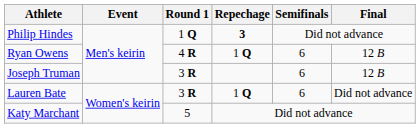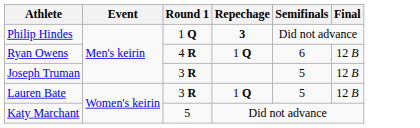 <table class="wikitable" style="font-size:90%;">
 <tr>
 <th>Athlete</th>
 <th>Event</th>
 <th>Round 1</th>
 <th>Repechage</th>
 <th>Semifinals</th>
 <th>Final</th>
 </tr>
 <tr align=center>
 <td align=left><a href='#'>Philip Hindes</a></td>
 <td align=left rowspan=3><a href='#'>Men's keirin</a></td>
 <td>1 <strong>Q</strong></td>
 <td><strong>3</strong></td>
 <td colspan=2>Did not advance</td>
 </tr>
 <tr align=center>
 <td align=left><a href='#'>Ryan Owens</a></td>
 <td>4 <strong>R</strong></td>
 <td>1 <strong>Q</strong></td>
 <td>6</td>
 <td>12 <em>B</em></td>
 </tr>
 <tr align=center>
 <td align=left><a href='#'>Joseph Truman</a></td>
 <td>3 <strong>R</strong></td>
 <td></td>
-<td>6</td>
+<td>5</td>
 <td>12 <em>B</em></td>
 </tr>
 <tr align=center>
 <td align=left><a href='#'>Lauren Bate</a></td>
 <td align=left rowspan=2><a href='#'>Women's keirin</a></td>
 <td>3  <strong>R</strong></td>
 <td>1 <strong>Q</strong></td>
-<td>6</td>
-<td>Did not advance</td>
+<td>5</td>
+<td>12 <em>B</em></td>
 </tr>
 <tr align=center>
 <td align=left><a href='#'>Katy Marchant</a></td>
 <td>5</td>
 <td colspan=3>Did not advance</td>
 </tr>
 </table>
